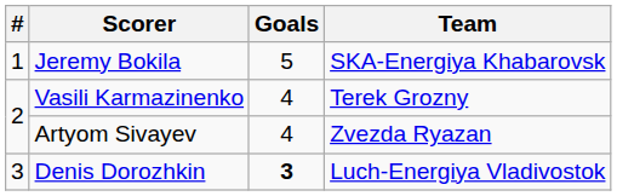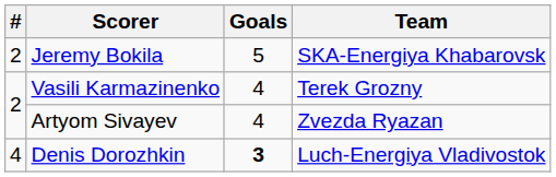 <table class="wikitable">
 <tr>
 <th>#</th>
 <th>Scorer</th>
 <th>Goals</th>
 <th>Team</th>
 </tr>
 <tr>
-<td rowspan=1>1</td>
+<td rowspan=1>2</td>
 <td> <a href='#'>Jeremy Bokila</a></td>
 <td align=center>5</td>
 <td><a href='#'>SKA-Energiya Khabarovsk</a></td>
 </tr>
 <tr>
 <td rowspan=2>2</td>
 <td> <a href='#'>Vasili Karmazinenko</a></td>
 <td align=center>4</td>
 <td><a href='#'>Terek Grozny</a></td>
 </tr>
 <tr>
 <td> Artyom Sivayev</td>
 <td align=center>4</td>
 <td><a href='#'>Zvezda Ryazan</a></td>
 </tr>
 <tr>
-<td rowspan=1>3</td>
+<td rowspan=1>4</td>
 <td> <a href='#'>Denis Dorozhkin</a></td>
 <td align=center><strong>3</strong></td>
 <td><a href='#'>Luch-Energiya Vladivostok</a></td>
 </tr>
 </table>
